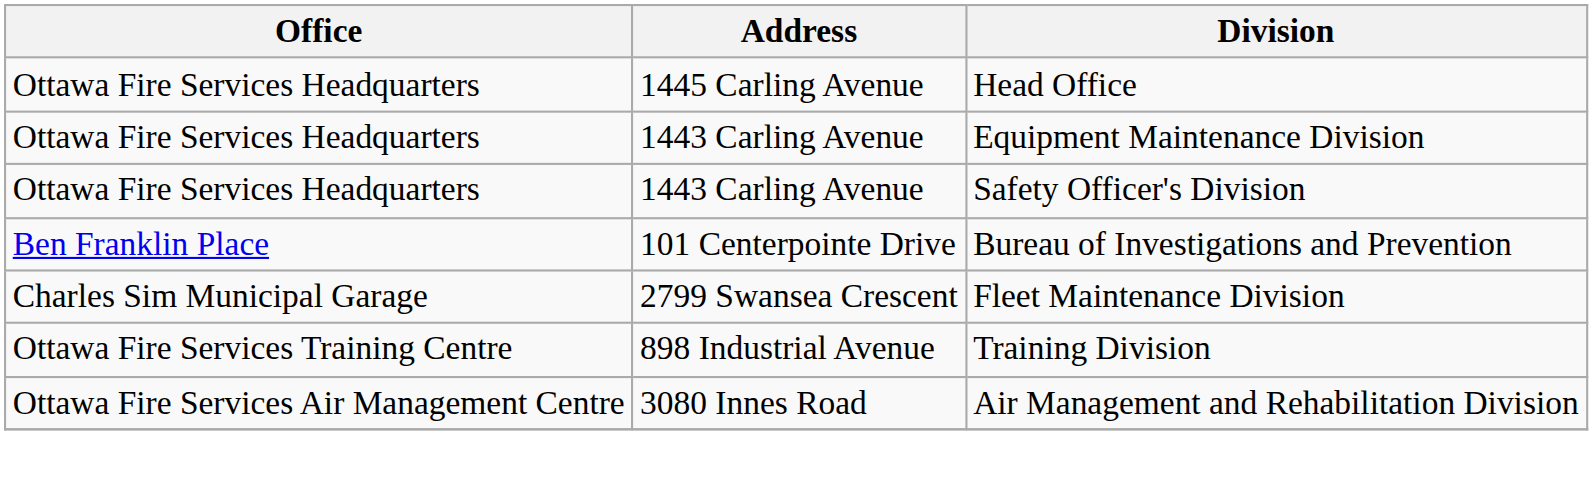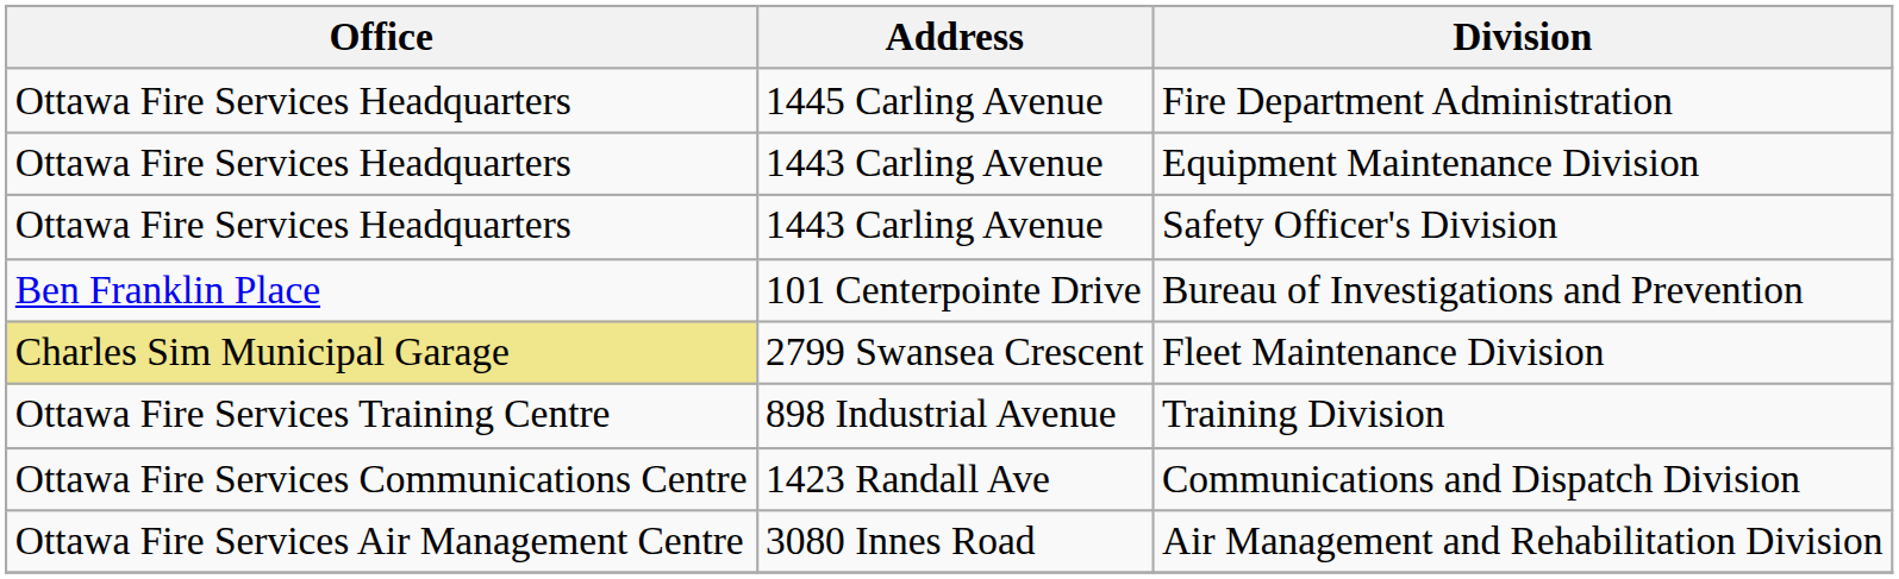 <table class=wikitable>
 <tr valign=bottom>
 <th>Office</th>
 <th>Address</th>
 <th>Division</th>
 </tr>
 <tr>
 <td>Ottawa Fire Services Headquarters</td>
 <td>1445 Carling Avenue</td>
-<td>Head Office</td>
+<td>Fire Department Administration</td>
 </tr>
 <tr>
 <td>Ottawa Fire Services Headquarters</td>
 <td>1443 Carling Avenue</td>
 <td>Equipment Maintenance Division</td>
 </tr>
 <tr>
 <td>Ottawa Fire Services Headquarters</td>
 <td>1443 Carling Avenue</td>
 <td>Safety Officer's Division</td>
 </tr>
 <tr>
 <td><a href='#'>Ben Franklin Place</a></td>
 <td>101 Centerpointe Drive</td>
 <td>Bureau of Investigations and Prevention</td>
 </tr>
 <tr>
-<td>Charles Sim Municipal Garage</td>
+<td style="background: khaki;">Charles Sim Municipal Garage</td>
 <td>2799 Swansea Crescent</td>
 <td>Fleet Maintenance Division</td>
 </tr>
 <tr>
 <td>Ottawa Fire Services Training Centre</td>
 <td>898 Industrial Avenue</td>
 <td>Training Division</td>
 </tr>
 <tr>
+<td>Ottawa Fire Services Communications Centre</td>
+<td>1423 Randall Ave</td>
+<td>Communications and Dispatch Division</td>
+</tr>
+<tr>
 <td>Ottawa Fire Services Air Management Centre</td>
 <td>3080 Innes Road</td>
 <td>Air Management and Rehabilitation Division</td>
 </tr>
 <tr>
 </tr>
 </table>
